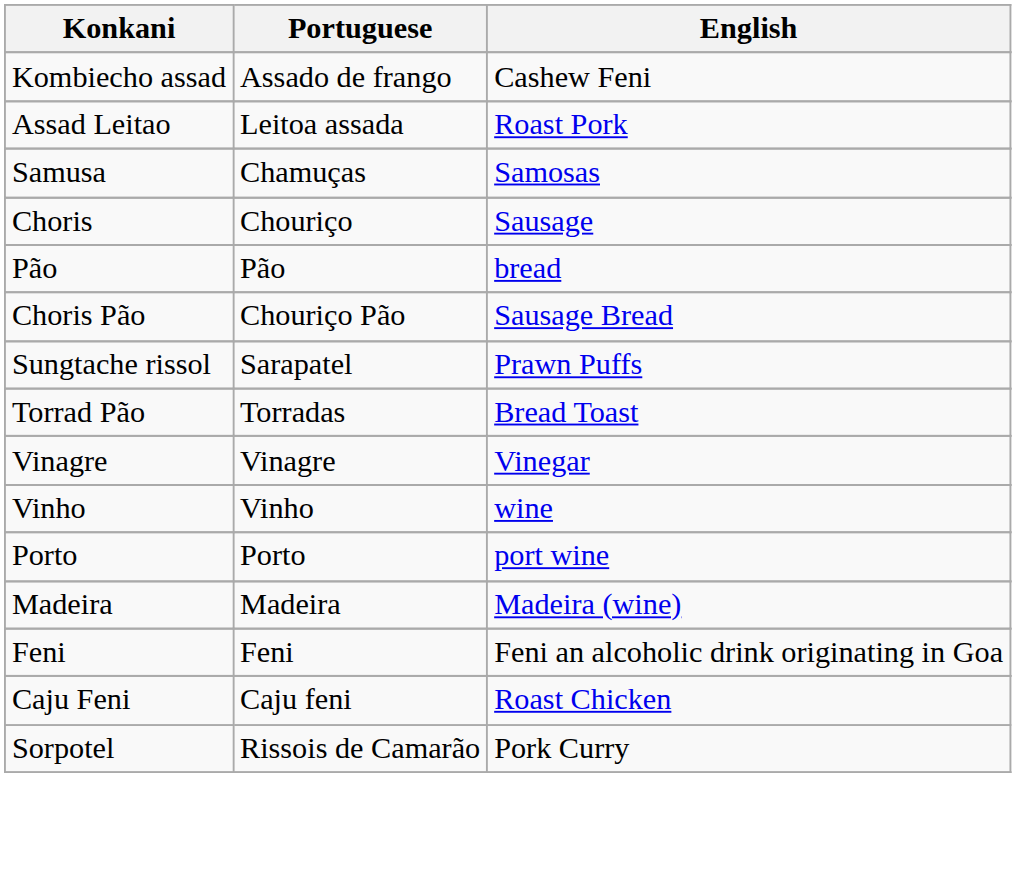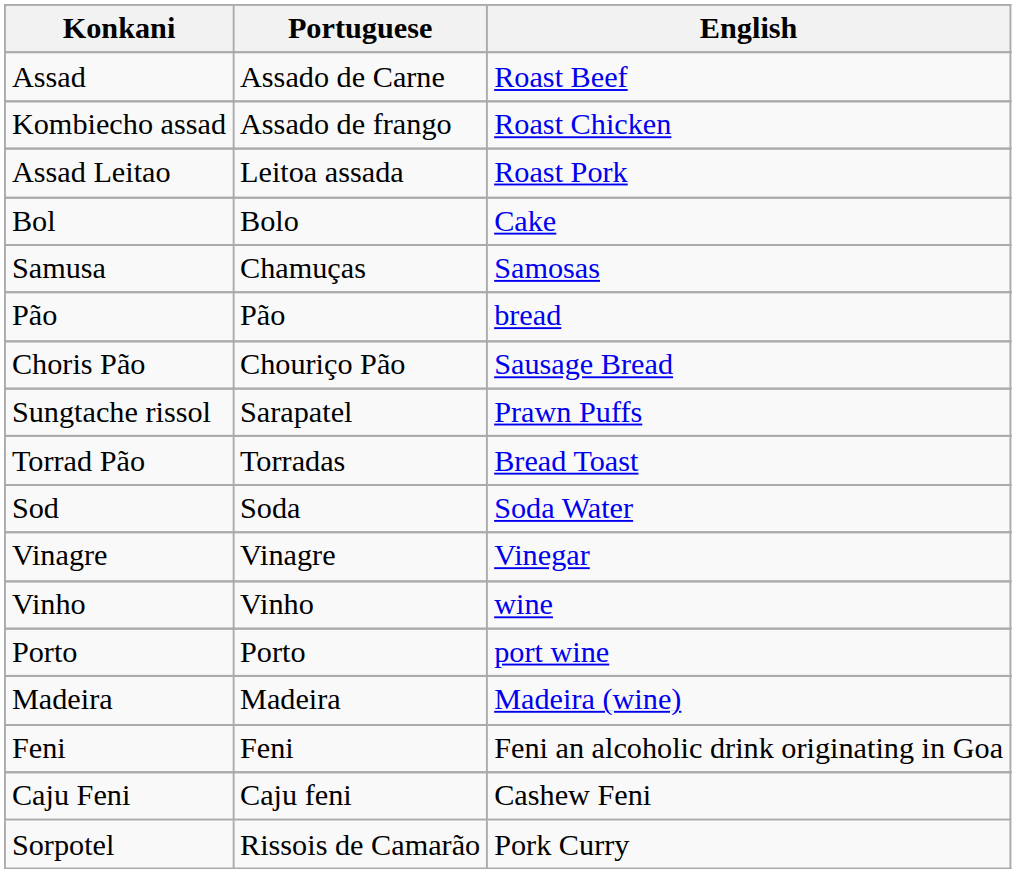 <table class="wikitable sortable">
 <tr>
 <th>Konkani</th>
 <th>Portuguese</th>
 <th>English</th>
 </tr>
 <tr>
 </tr>
 <tr>
+<td>Assad</td>
+<td>Assado de Carne</td>
+<td><a href='#'>Roast Beef</a></td>
+</tr>
+<tr>
 </tr>
 <tr>
 <td>Kombiecho assad</td>
 <td>Assado de frango</td>
-<td>Cashew Feni</td>
+<td><a href='#'>Roast Chicken</a></td>
 </tr>
 <tr>
 </tr>
 <tr>
 <td>Assad Leitao</td>
 <td>Leitoa assada</td>
 <td><a href='#'>Roast Pork</a></td>
 </tr>
 <tr>
 </tr>
 <tr>
+<td>Bol</td>
+<td>Bolo</td>
+<td><a href='#'>Cake</a></td>
+</tr>
+<tr>
 </tr>
 <tr>
 <td>Samusa</td>
 <td>Chamuças</td>
 <td><a href='#'>Samosas</a></td>
 </tr>
 <tr>
-</tr>
-<tr>
-<td>Choris</td>
-<td>Chouriço</td>
-<td><a href='#'>Sausage</a></td>
 </tr>
 <tr>
 </tr>
 <tr>
 <td>Pão</td>
 <td>Pão</td>
 <td><a href='#'>bread</a></td>
 </tr>
 <tr>
 </tr>
 <tr>
 <td>Choris Pão</td>
 <td>Chouriço Pão</td>
 <td><a href='#'>Sausage Bread</a></td>
 </tr>
 <tr>
 </tr>
 <tr>
 <td>Sungtache rissol</td>
 <td>Sarapatel</td>
 <td><a href='#'>Prawn Puffs</a></td>
 </tr>
 <tr>
 </tr>
 <tr>
 <td>Torrad Pão</td>
 <td>Torradas</td>
 <td><a href='#'>Bread Toast</a></td>
 </tr>
 <tr>
+</tr>
+<tr>
+<td>Sod</td>
+<td>Soda</td>
+<td><a href='#'>Soda Water</a></td>
 </tr>
 <tr>
 </tr>
 <tr>
 <td>Vinagre</td>
 <td>Vinagre</td>
 <td><a href='#'>Vinegar</a></td>
 </tr>
 <tr>
 </tr>
 <tr>
 <td>Vinho</td>
 <td>Vinho</td>
 <td><a href='#'>wine</a></td>
 </tr>
 <tr>
 </tr>
 <tr>
 <td>Porto</td>
 <td>Porto</td>
 <td><a href='#'>port wine</a></td>
 </tr>
 <tr>
 </tr>
 <tr>
 <td>Madeira</td>
 <td>Madeira</td>
 <td><a href='#'>Madeira (wine)</a></td>
 </tr>
 <tr>
 </tr>
 <tr>
 </tr>
 <tr>
 <td>Feni</td>
 <td>Feni</td>
 <td>Feni an alcoholic drink originating in Goa</td>
 </tr>
 <tr>
 </tr>
 <tr>
 <td>Caju Feni</td>
 <td>Caju feni</td>
-<td><a href='#'>Roast Chicken</a></td>
+<td>Cashew Feni</td>
 </tr>
 <tr>
 <td>Sorpotel</td>
 <td>Rissois de Camarão</td>
 <td>Pork Curry</td>
 </tr>
 <tr>
 </tr>
 </table>
